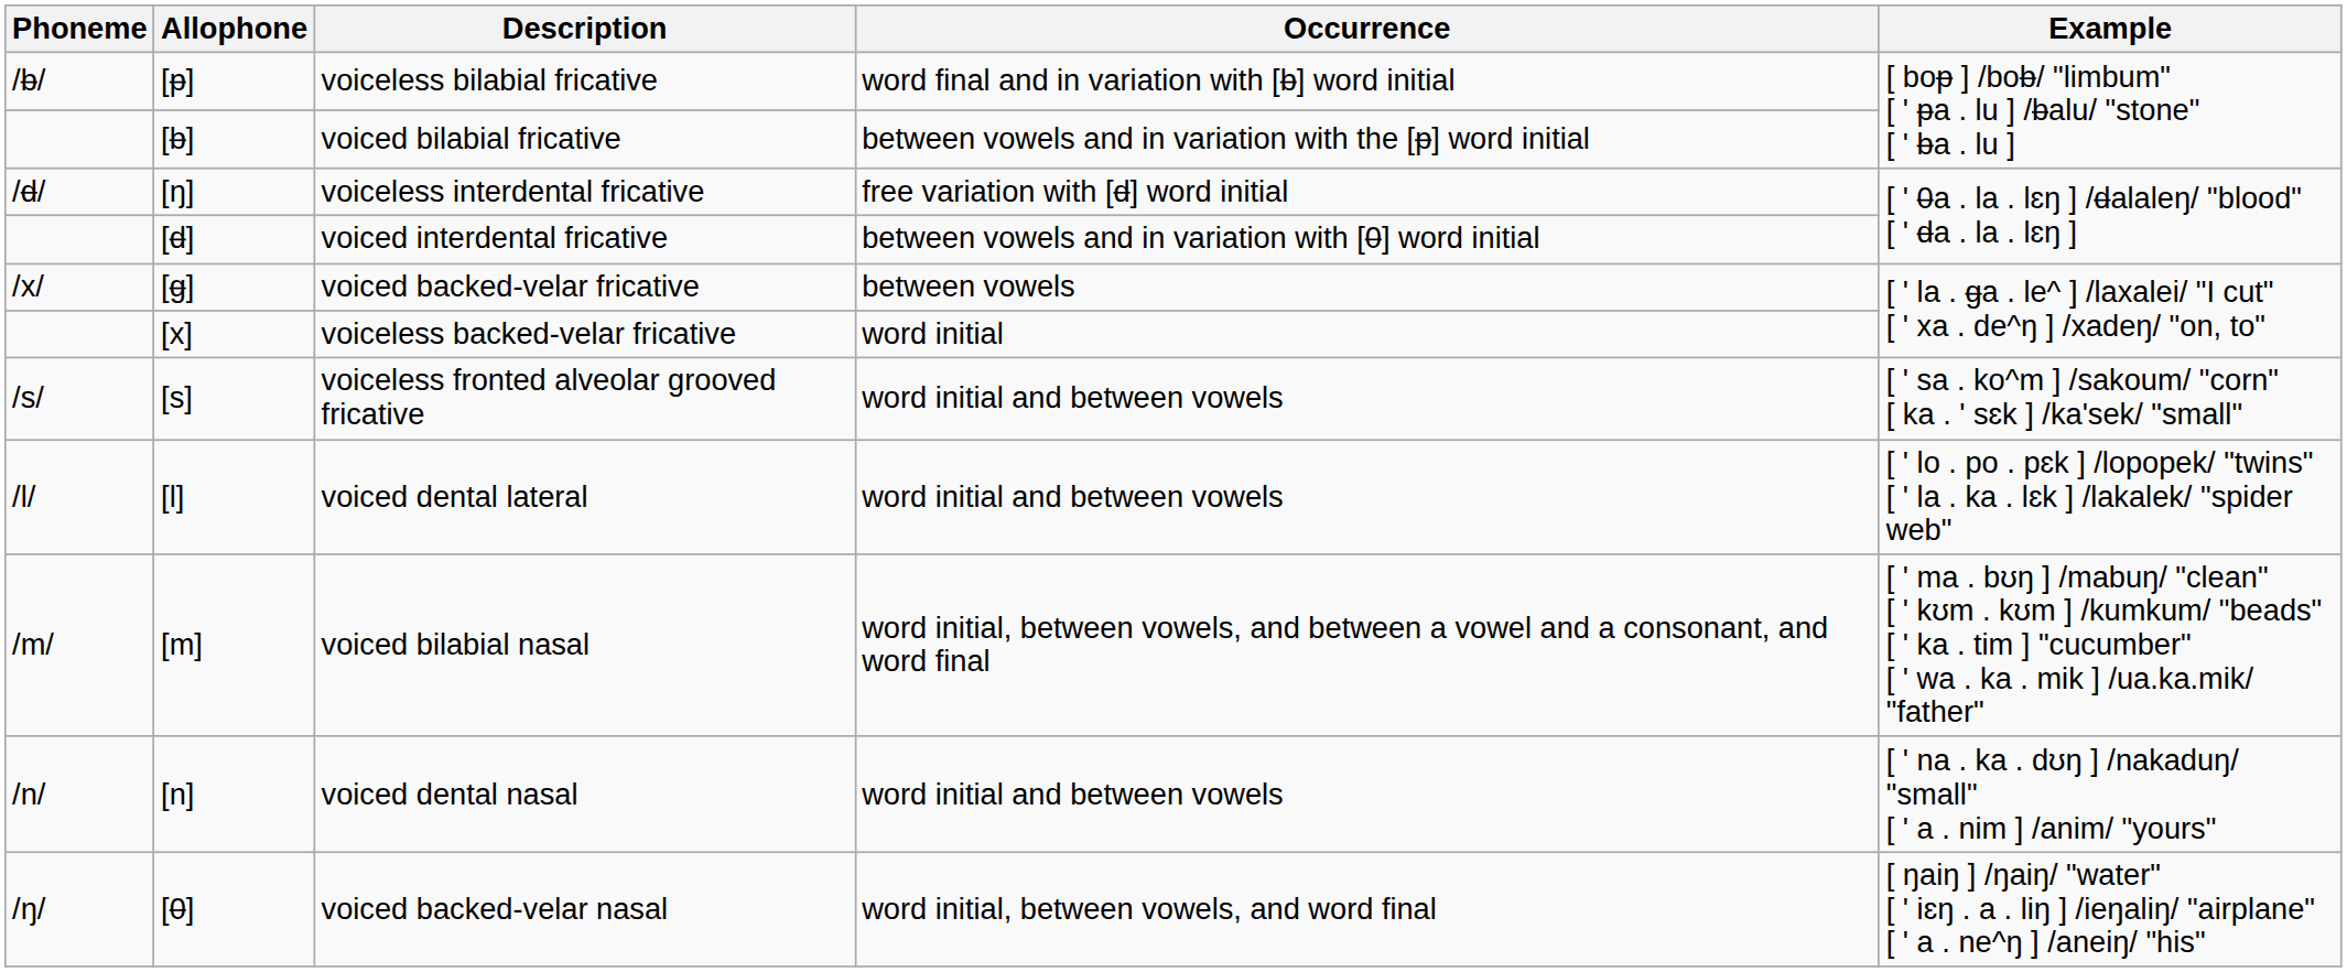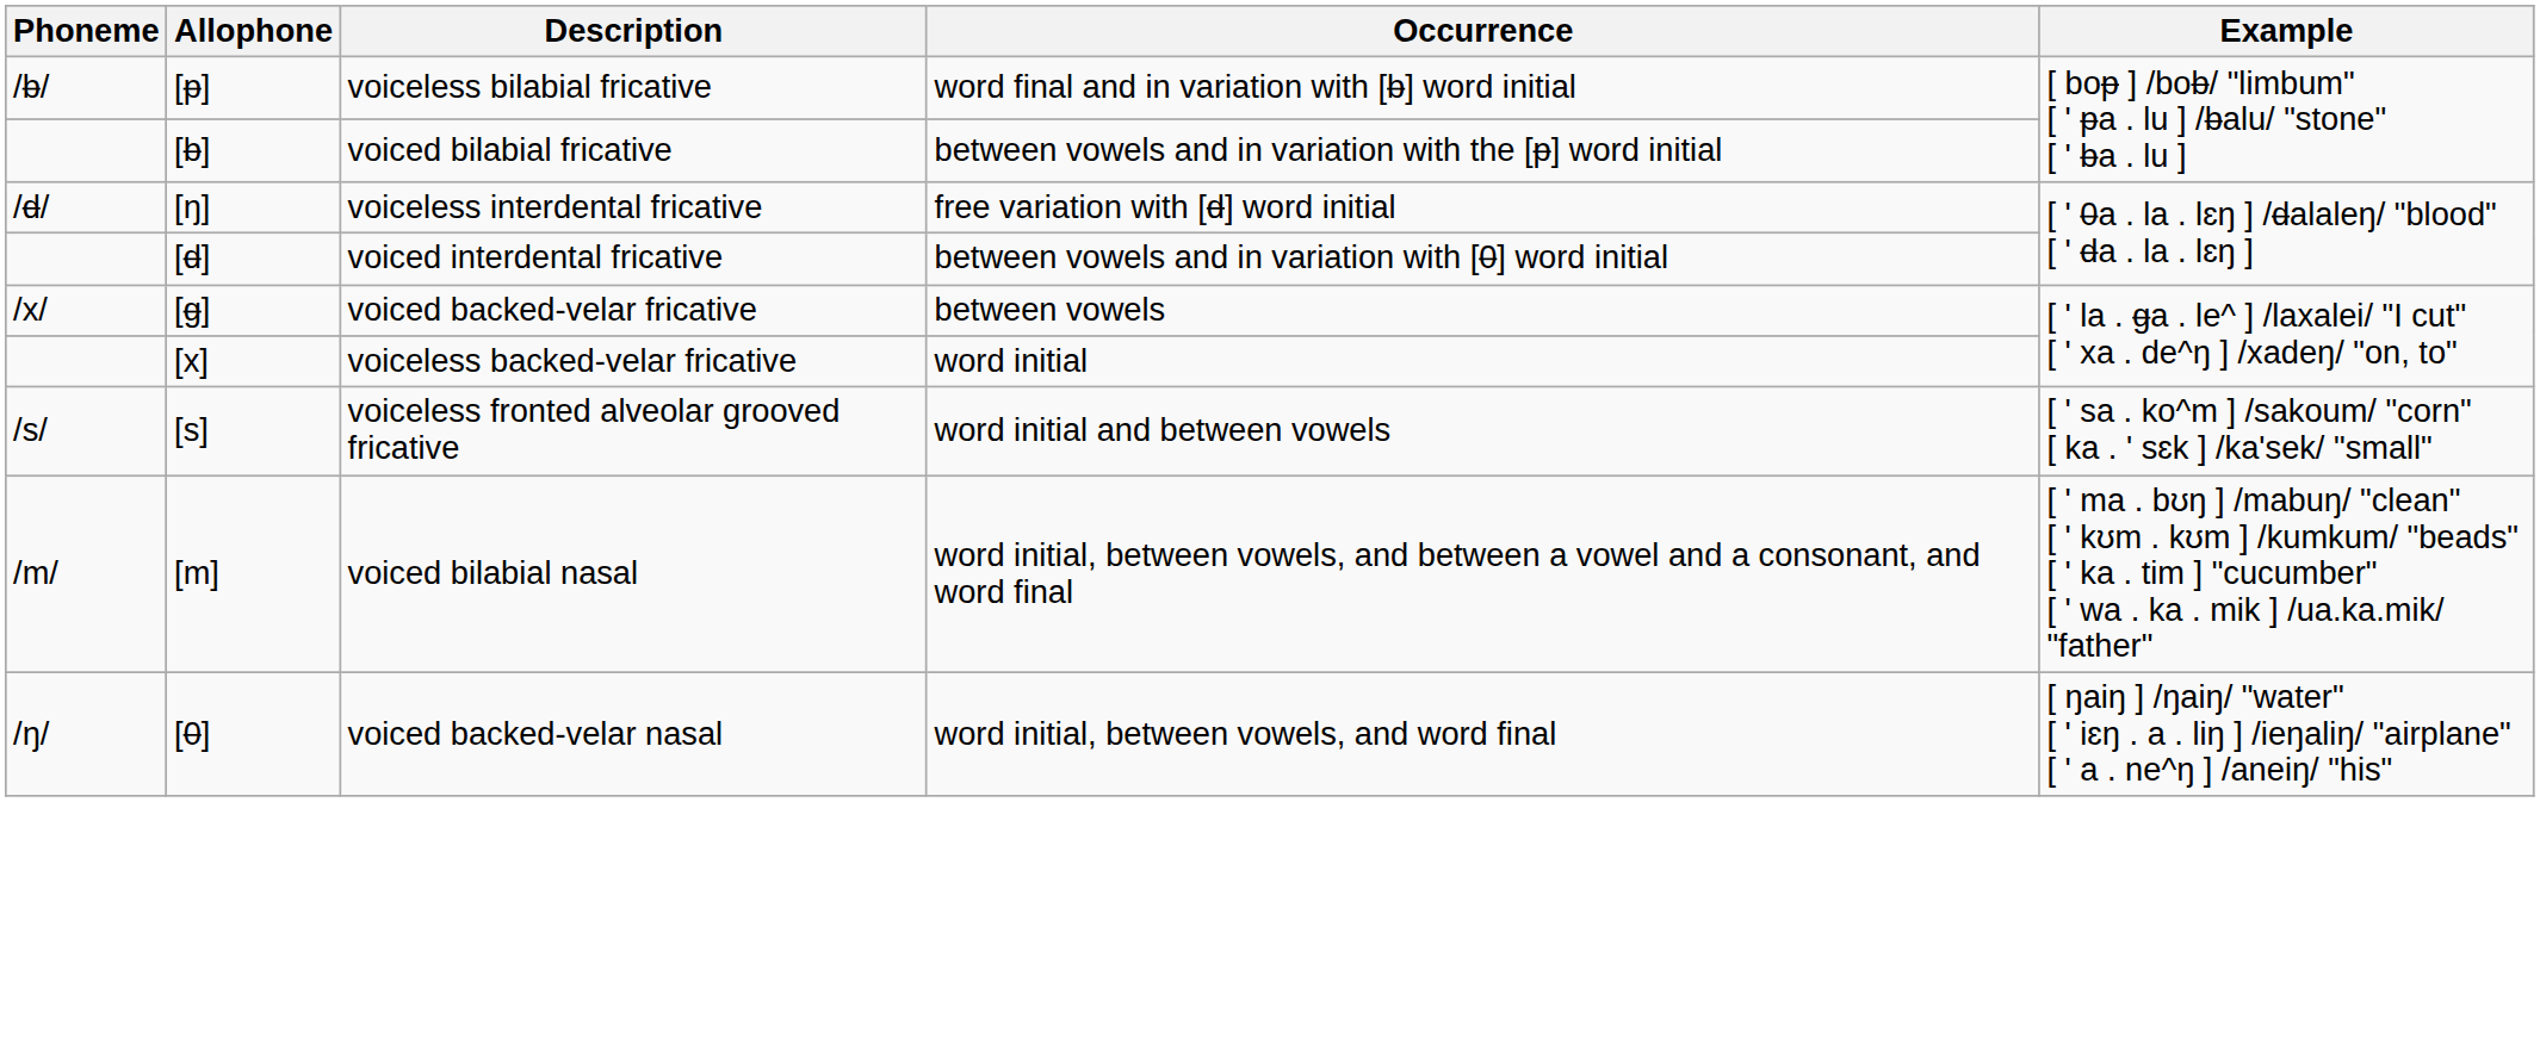 <table class="wikitable">
 <tr>
 <th>Phoneme</th>
 <th>Allophone</th>
 <th>Description</th>
 <th>Occurrence</th>
 <th>Example</th>
 </tr>
 <tr>
 <td>/<s>b</s>/</td>
 <td>[<s>p</s>]</td>
 <td>voiceless bilabial fricative</td>
 <td>word final and in variation with [<s>b</s>] word initial</td>
 <td rowspan="2">[ bo<s>p</s> ]   /bo<s>b</s>/   "limbum"<br>[ ' <s>p</s>a . lu ]   /<s>b</s>alu/   "stone"<br>[ ' <s>b</s>a . lu ]</td>
 </tr>
 <tr>
 <td></td>
 <td>[<s>b</s>]</td>
 <td>voiced bilabial fricative</td>
 <td>between vowels and in variation with the [<s>p</s>] word initial</td>
 </tr>
 <tr>
 <td>/<s>d</s>/</td>
 <td>[ŋ]</td>
 <td>voiceless interdental fricative</td>
 <td>free variation with [<s>d</s>] word initial</td>
 <td rowspan="2">[ ' <s>0</s>a . la . lɛŋ ]   /<s>d</s>alaleŋ/   "blood"<br>[ ' <s>d</s>a . la . lɛŋ ]</td>
 </tr>
 <tr>
 <td></td>
 <td>[<s>d</s>]</td>
 <td>voiced interdental fricative</td>
 <td>between vowels and in variation with [<s>0</s>] word initial</td>
 </tr>
 <tr>
 <td>/x/</td>
 <td>[<s>g</s>]</td>
 <td>voiced backed-velar fricative</td>
 <td>between vowels</td>
 <td rowspan="2">[ ' la . <s>g</s>a . le^ ]   /laxalei/   "I cut"<br>[ ' xa . de^ŋ ]   /xadeŋ/   "on, to"</td>
 </tr>
 <tr>
 <td></td>
 <td>[x]</td>
 <td>voiceless backed-velar fricative</td>
 <td>word initial</td>
 </tr>
 <tr>
 <td>/s/</td>
 <td>[s]</td>
 <td>voiceless fronted alveolar grooved fricative</td>
 <td>word initial and between vowels</td>
 <td>[ ' sa . ko^m ]   /sakoum/   "corn"<br>[ ka . ' sɛk ]   /ka'sek/   "small"</td>
 </tr>
 <tr>
-<td>/l/</td>
-<td>[l]</td>
-<td>voiced dental lateral</td>
-<td>word initial and between vowels</td>
-<td>[ ' lo . po . pɛk ]   /lopopek/   "twins"<br>[ ' la . ka . lɛk ]   /lakalek/   "spider web"</td>
-</tr>
-<tr>
 <td>/m/</td>
 <td>[m]</td>
 <td>voiced bilabial nasal</td>
 <td>word initial, between vowels, and between a vowel and a consonant, and word final</td>
 <td>[ ' ma . bʊŋ ]   /mabuŋ/   "clean"<br>[ ' kʊm . kʊm ]   /kumkum/   "beads"<br>[ ' ka . tim ]   "cucumber"<br>[ ' wa . ka . mik ]   /ua.ka.mik/   "father"</td>
-</tr>
-<tr>
-<td>/n/</td>
-<td>[n]</td>
-<td>voiced dental nasal</td>
-<td>word initial and between vowels</td>
-<td>[ ' na . ka . dʊŋ ]   /nakaduŋ/   "small"<br>[ ' a . nim ]   /anim/   "yours"</td>
 </tr>
 <tr>
 <td>/ŋ/</td>
 <td>[<s>0</s>]</td>
 <td>voiced backed-velar nasal</td>
 <td>word initial, between vowels, and word final</td>
 <td>[ ŋaiŋ ]   /ŋaiŋ/   "water"<br>[ ' iɛŋ . a . liŋ ]   /ieŋaliŋ/   "airplane"<br>[ ' a . ne^ŋ ]   /aneiŋ/   "his"</td>
 </tr>
 </table>
